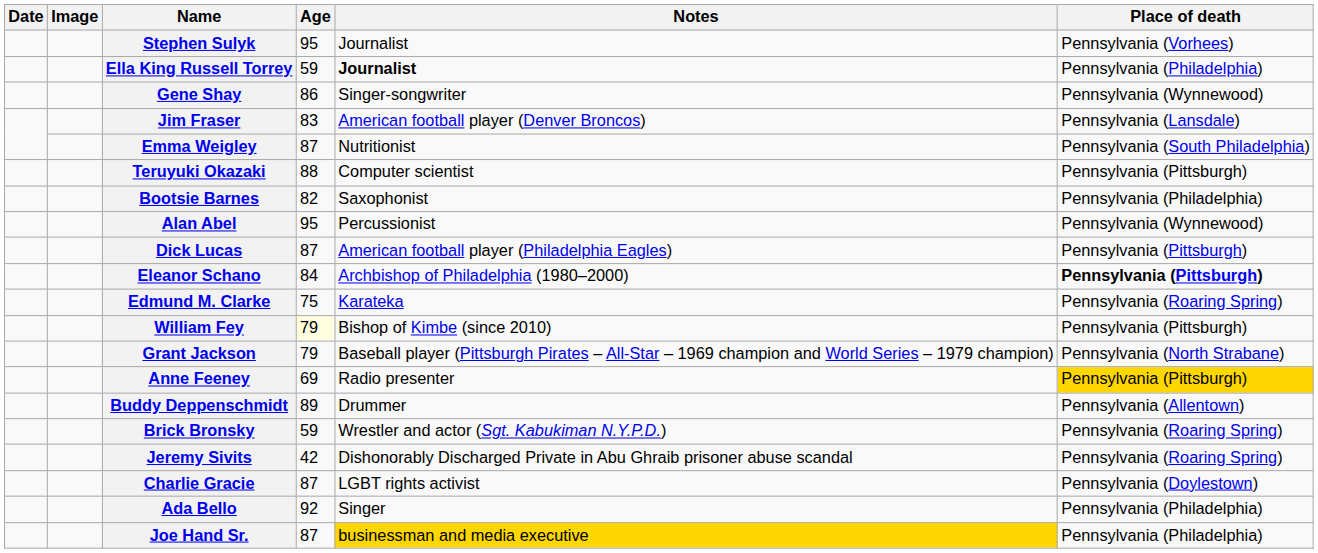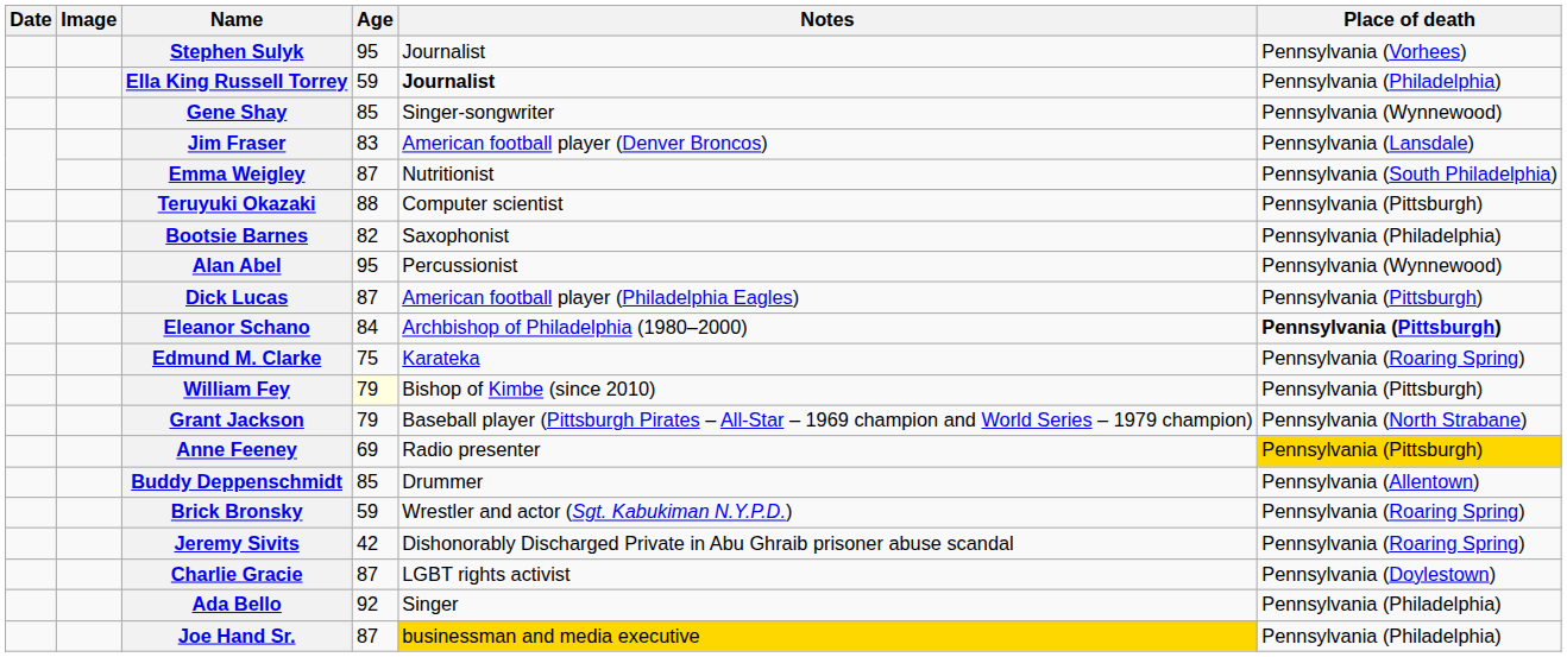 <table class="wikitable sortable plainrowheaders">
 <tr valign=bottom>
 <th scope="col">Date</th>
 <th scope="col">Image</th>
 <th scope="col">Name</th>
 <th scope="col">Age</th>
 <th scope="col">Notes</th>
 <th scope="col">Place of death</th>
 </tr>
 <tr>
 <td></td>
 <td></td>
 <th scope="row"><a href='#'>Stephen Sulyk</a></th>
 <td>95</td>
 <td>Journalist</td>
 <td>Pennsylvania (<a href='#'>Vorhees</a>)</td>
 </tr>
 <tr>
 <td></td>
 <td></td>
 <th scope="row"><a href='#'>Ella King Russell Torrey</a></th>
 <td>59</td>
 <td><strong>Journalist</strong></td>
 <td>Pennsylvania (<a href='#'>Philadelphia</a>)</td>
 </tr>
 <tr>
 <td></td>
 <td></td>
 <th scope="row"><a href='#'>Gene Shay</a></th>
-<td>86</td>
+<td>85</td>
 <td>Singer-songwriter</td>
 <td>Pennsylvania (Wynnewood)</td>
 </tr>
 <tr>
 <td rowspan="2"></td>
 <td></td>
 <th scope="row"><a href='#'>Jim Fraser</a></th>
 <td>83</td>
 <td><a href='#'>American football</a> player (<a href='#'>Denver Broncos</a>)</td>
 <td>Pennsylvania (<a href='#'>Lansdale</a>)</td>
 </tr>
 <tr>
 <td></td>
 <th scope="row"><a href='#'>Emma Weigley</a></th>
 <td>87</td>
 <td>Nutritionist</td>
 <td>Pennsylvania (<a href='#'>South Philadelphia</a>)</td>
 </tr>
 <tr>
 <td></td>
 <td></td>
 <th scope="row"><a href='#'>Teruyuki Okazaki</a></th>
 <td>88</td>
 <td>Computer scientist</td>
 <td>Pennsylvania (Pittsburgh)</td>
 </tr>
 <tr>
 <td></td>
 <td></td>
 <th scope="row"><a href='#'>Bootsie Barnes</a></th>
 <td>82</td>
 <td>Saxophonist</td>
 <td>Pennsylvania (Philadelphia)</td>
 </tr>
 <tr>
 <td></td>
 <td></td>
 <th scope="row"><a href='#'>Alan Abel</a></th>
 <td>95</td>
 <td>Percussionist</td>
 <td>Pennsylvania (Wynnewood)</td>
 </tr>
 <tr>
 <td></td>
 <td></td>
 <th scope="row"><a href='#'>Dick Lucas</a></th>
 <td>87</td>
 <td><a href='#'>American football</a> player (<a href='#'>Philadelphia Eagles</a>)</td>
 <td>Pennsylvania (<a href='#'>Pittsburgh</a>)</td>
 </tr>
 <tr>
 <td></td>
 <td></td>
 <th scope="row"><a href='#'>Eleanor Schano</a></th>
 <td>84</td>
 <td><a href='#'>Archbishop of Philadelphia</a> (1980–2000)</td>
 <td><strong>Pennsylvania (<a href='#'>Pittsburgh</a>)</strong></td>
 </tr>
 <tr>
 <td></td>
 <td></td>
 <th scope="row"><a href='#'>Edmund M. Clarke</a></th>
 <td>75</td>
 <td><a href='#'>Karateka</a></td>
 <td>Pennsylvania (<a href='#'>Roaring Spring</a>)</td>
 </tr>
 <tr>
 <td></td>
 <td></td>
 <th scope="row"><a href='#'>William Fey</a></th>
 <td style="background: lightyellow;">79</td>
 <td>Bishop of <a href='#'>Kimbe</a> (since 2010)</td>
 <td>Pennsylvania (Pittsburgh)</td>
 </tr>
 <tr>
 <td></td>
 <td></td>
 <th scope="row"><a href='#'>Grant Jackson</a></th>
 <td>79</td>
 <td>Baseball player (<a href='#'>Pittsburgh Pirates</a> – <a href='#'>All-Star</a> – 1969 champion and <a href='#'>World Series</a> – 1979 champion)</td>
 <td>Pennsylvania (<a href='#'>North Strabane</a>)</td>
 </tr>
 <tr>
 <td></td>
 <td></td>
 <th scope="row"><a href='#'>Anne Feeney</a></th>
 <td>69</td>
 <td>Radio presenter</td>
 <td style="background: gold;">Pennsylvania (Pittsburgh)</td>
 </tr>
 <tr>
 <td></td>
 <td></td>
 <th scope="row"><a href='#'>Buddy Deppenschmidt</a></th>
-<td>89</td>
+<td>85</td>
 <td>Drummer</td>
 <td>Pennsylvania (<a href='#'>Allentown</a>)</td>
 </tr>
 <tr>
 <td></td>
 <td></td>
 <th scope="row"><a href='#'>Brick Bronsky</a></th>
 <td>59</td>
 <td>Wrestler and actor (<em><a href='#'>Sgt. Kabukiman N.Y.P.D.</a></em>)</td>
 <td>Pennsylvania (<a href='#'>Roaring Spring</a>)</td>
 </tr>
 <tr>
 <td></td>
 <td></td>
 <th scope="row"><a href='#'>Jeremy Sivits</a></th>
 <td>42</td>
 <td>Dishonorably Discharged Private in Abu Ghraib prisoner abuse scandal</td>
 <td>Pennsylvania (<a href='#'>Roaring Spring</a>)</td>
 </tr>
 <tr>
 <td></td>
 <td></td>
 <th scope="row"><a href='#'>Charlie Gracie</a></th>
 <td>87</td>
 <td>LGBT rights activist</td>
 <td>Pennsylvania (<a href='#'>Doylestown</a>)</td>
 </tr>
 <tr>
 <td></td>
 <td></td>
 <th scope="row"><a href='#'>Ada Bello</a></th>
 <td>92</td>
 <td>Singer</td>
 <td>Pennsylvania (Philadelphia)</td>
 </tr>
 <tr>
 <td></td>
 <td></td>
 <th scope="row"><a href='#'>Joe Hand Sr.</a></th>
 <td>87</td>
 <td style="background: gold;">businessman and media executive</td>
 <td>Pennsylvania (Philadelphia)</td>
 </tr>
 </table>
